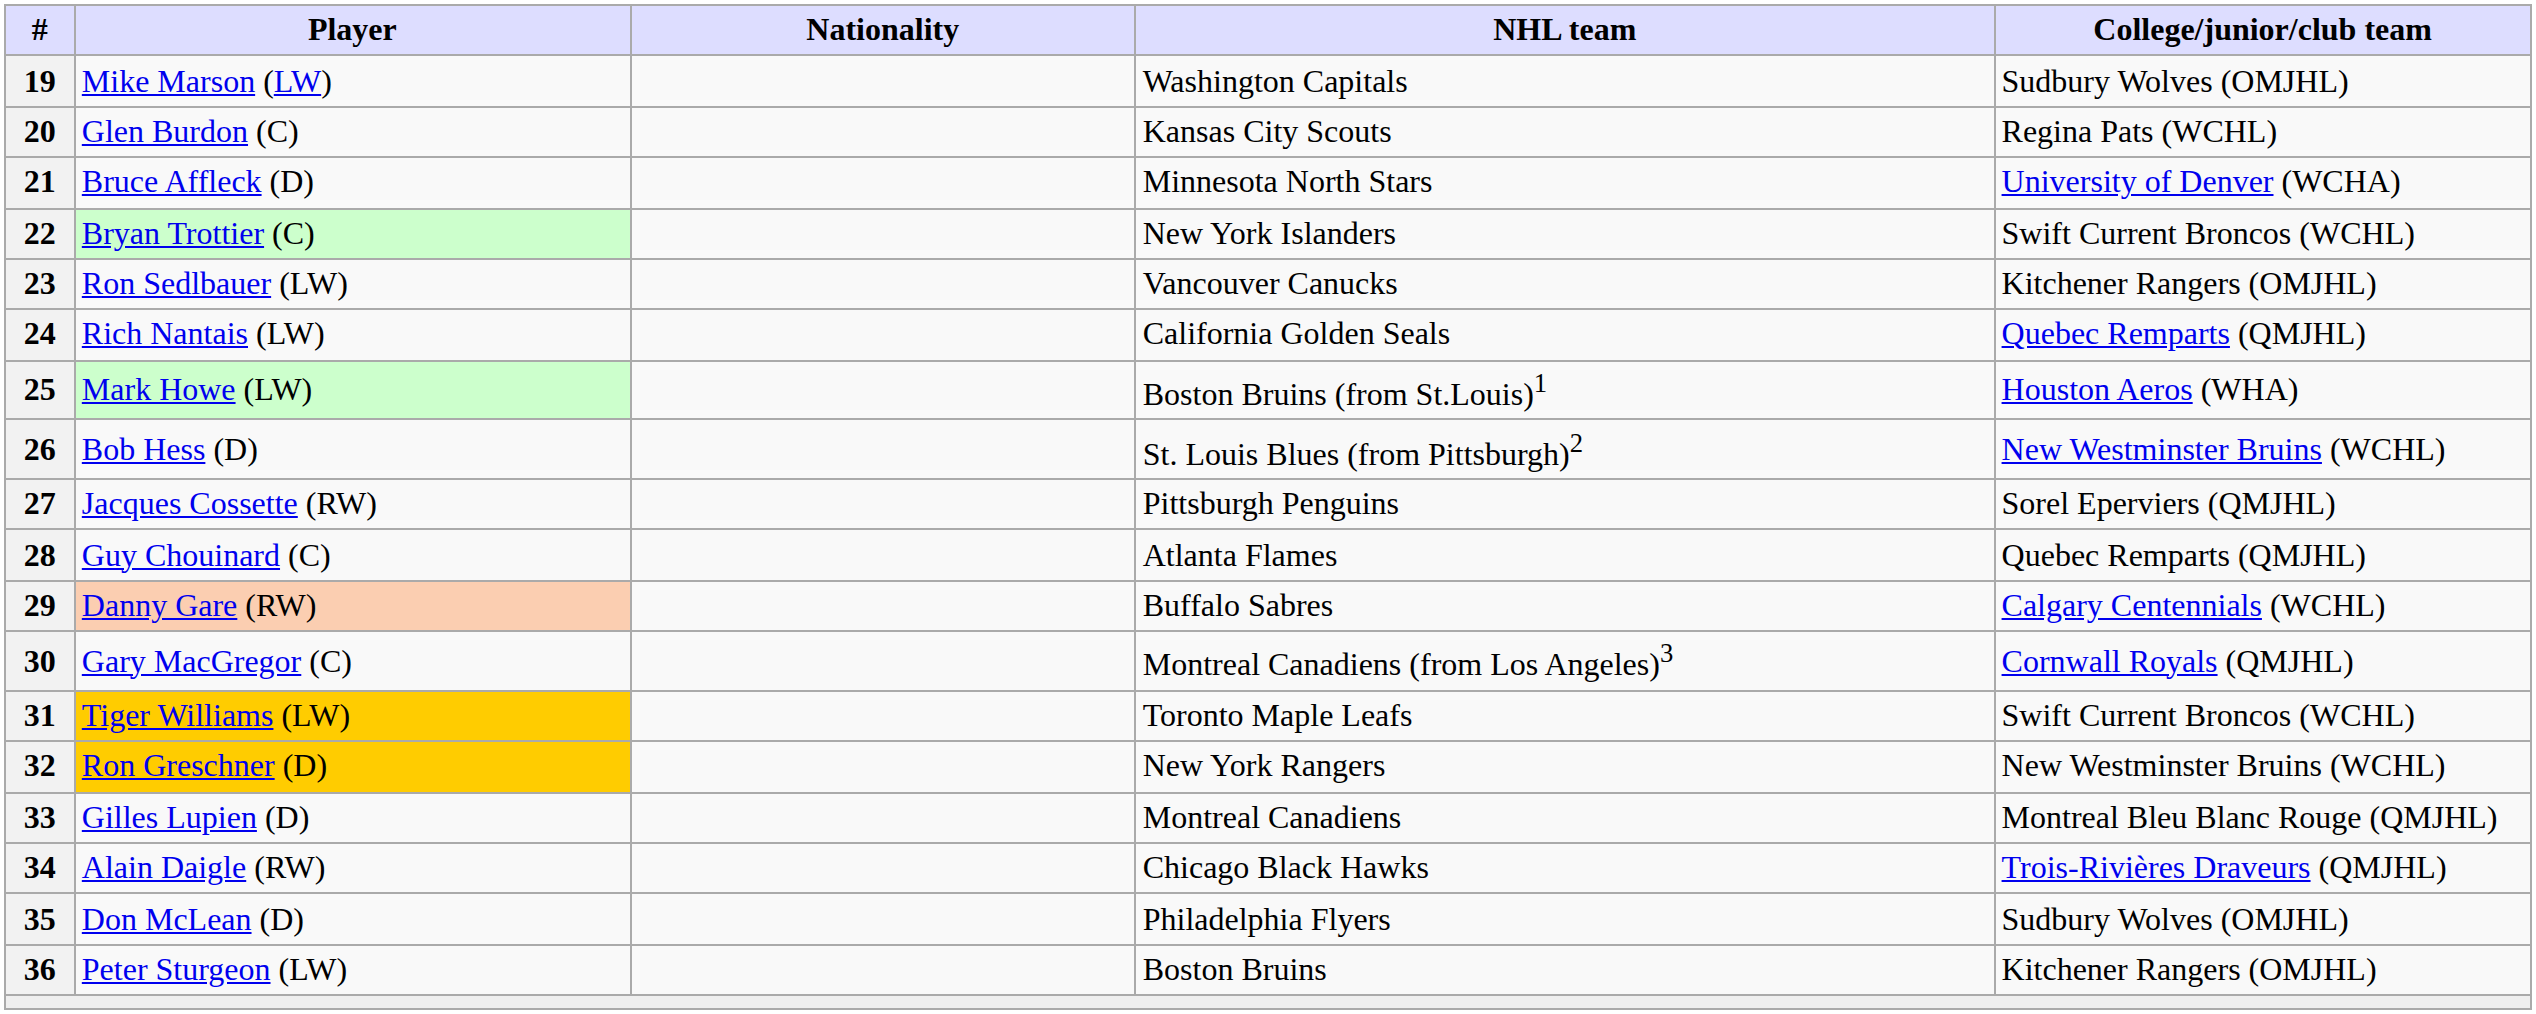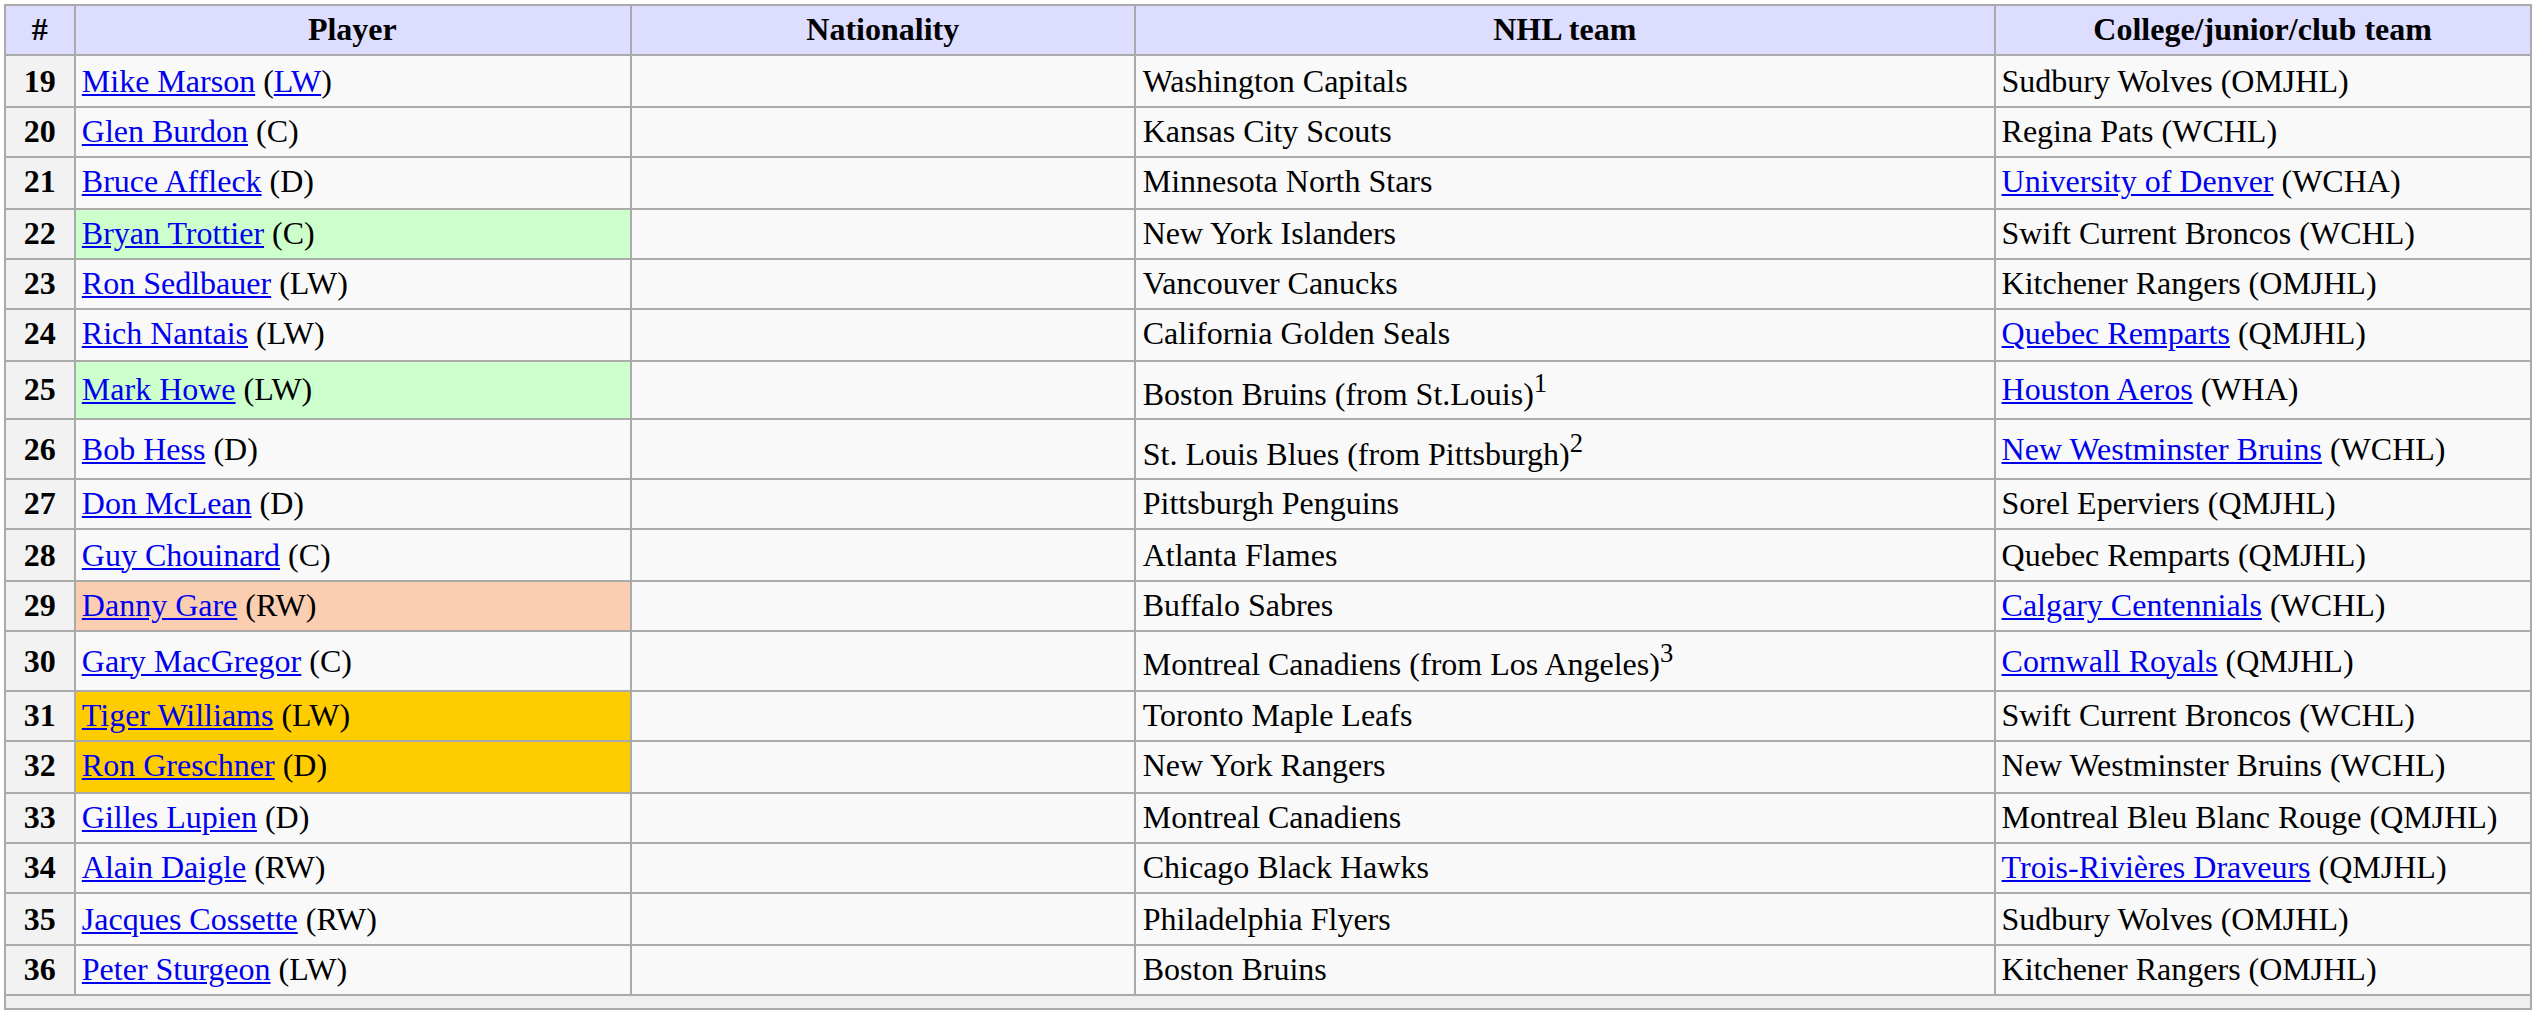 <table class="wikitable" style="width: 100%">
 <tr>
 <th style="background:#ddf; width:2.75%;">#</th>
 <th style="background:#ddf; width:22.0%;">Player</th>
 <th style="background:#ddf; width:20.0%;">Nationality</th>
 <th style="background:#ddf; width:34.0%;">NHL team</th>
 <th style="background:#ddf; width:100.0%;">College/junior/club team</th>
 </tr>
 <tr>
 <th>19</th>
 <td><a href='#'>Mike Marson</a> (<a href='#'>LW</a>)</td>
 <td></td>
 <td>Washington Capitals</td>
 <td>Sudbury Wolves (OMJHL)</td>
 </tr>
 <tr>
 <th>20</th>
 <td><a href='#'>Glen Burdon</a> (C)</td>
 <td></td>
 <td>Kansas City Scouts</td>
 <td>Regina Pats (WCHL)</td>
 </tr>
 <tr>
 <th>21</th>
 <td><a href='#'>Bruce Affleck</a> (D)</td>
 <td></td>
 <td>Minnesota North Stars</td>
 <td><a href='#'>University of Denver</a> (WCHA)</td>
 </tr>
 <tr>
 <th>22</th>
 <td style="background:#CCFFCC"><a href='#'>Bryan Trottier</a> (C)</td>
 <td></td>
 <td>New York Islanders</td>
 <td>Swift Current Broncos (WCHL)</td>
 </tr>
 <tr>
 <th>23</th>
 <td><a href='#'>Ron Sedlbauer</a> (LW)</td>
 <td></td>
 <td>Vancouver Canucks</td>
 <td>Kitchener Rangers (OMJHL)</td>
 </tr>
 <tr>
 <th>24</th>
 <td><a href='#'>Rich Nantais</a> (LW)</td>
 <td></td>
 <td>California Golden Seals</td>
 <td><a href='#'>Quebec Remparts</a> (QMJHL)</td>
 </tr>
 <tr>
 <th>25</th>
 <td style="background:#CCFFCC"><a href='#'>Mark Howe</a> (LW)</td>
 <td></td>
 <td>Boston Bruins (from St.Louis)<sup>1</sup></td>
 <td><a href='#'>Houston Aeros</a> (WHA)</td>
 </tr>
 <tr>
 <th>26</th>
 <td><a href='#'>Bob Hess</a> (D)</td>
 <td></td>
 <td>St. Louis Blues (from Pittsburgh)<sup>2</sup></td>
 <td><a href='#'>New Westminster Bruins</a> (WCHL)</td>
 </tr>
 <tr>
 <th>27</th>
-<td><a href='#'>Jacques Cossette</a> (RW)</td>
+<td><a href='#'>Don McLean</a> (D)</td>
 <td></td>
 <td>Pittsburgh Penguins</td>
 <td>Sorel Eperviers (QMJHL)</td>
 </tr>
 <tr>
 <th>28</th>
 <td><a href='#'>Guy Chouinard</a> (C)</td>
 <td></td>
 <td>Atlanta Flames</td>
 <td>Quebec Remparts (QMJHL)</td>
 </tr>
 <tr>
 <th>29</th>
 <td style="background:#FBCEB1"><a href='#'>Danny Gare</a> (RW)</td>
 <td></td>
 <td>Buffalo Sabres</td>
 <td><a href='#'>Calgary Centennials</a> (WCHL)</td>
 </tr>
 <tr>
 <th>30</th>
 <td><a href='#'>Gary MacGregor</a> (C)</td>
 <td></td>
 <td>Montreal Canadiens (from Los Angeles)<sup>3</sup></td>
 <td><a href='#'>Cornwall Royals</a> (QMJHL)</td>
 </tr>
 <tr>
 <th>31</th>
 <td style="background:#FFCC00"><a href='#'>Tiger Williams</a> (LW)</td>
 <td></td>
 <td>Toronto Maple Leafs</td>
 <td>Swift Current Broncos (WCHL)</td>
 </tr>
 <tr>
 <th>32</th>
 <td style="background:#FFCC00"><a href='#'>Ron Greschner</a> (D)</td>
 <td></td>
 <td>New York Rangers</td>
 <td>New Westminster Bruins (WCHL)</td>
 </tr>
 <tr>
 <th>33</th>
 <td><a href='#'>Gilles Lupien</a> (D)</td>
 <td></td>
 <td>Montreal Canadiens</td>
 <td>Montreal Bleu Blanc Rouge (QMJHL)</td>
 </tr>
 <tr>
 <th>34</th>
 <td><a href='#'>Alain Daigle</a> (RW)</td>
 <td></td>
 <td>Chicago Black Hawks</td>
 <td><a href='#'>Trois-Rivières Draveurs</a> (QMJHL)</td>
 </tr>
 <tr>
 <th>35</th>
-<td><a href='#'>Don McLean</a> (D)</td>
+<td><a href='#'>Jacques Cossette</a> (RW)</td>
 <td></td>
 <td>Philadelphia Flyers</td>
 <td>Sudbury Wolves (OMJHL)</td>
 </tr>
 <tr>
 <th>36</th>
 <td><a href='#'>Peter Sturgeon</a> (LW)</td>
 <td></td>
 <td>Boston Bruins</td>
 <td>Kitchener Rangers (OMJHL)</td>
 </tr>
 <tr>
 <td style="text-align:center; background:#efefef" colspan="6"></td>
 </tr>
 </table>
